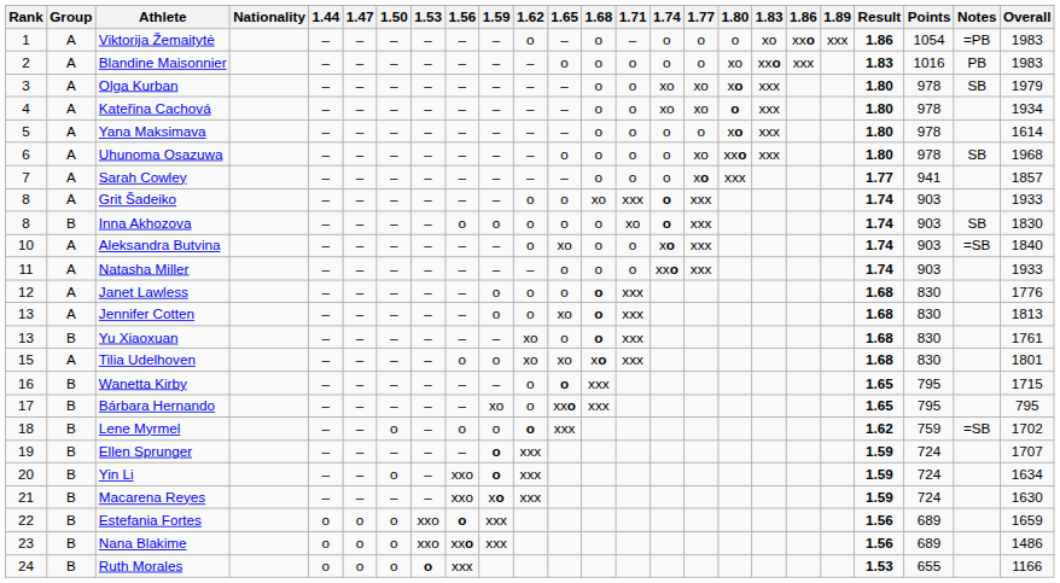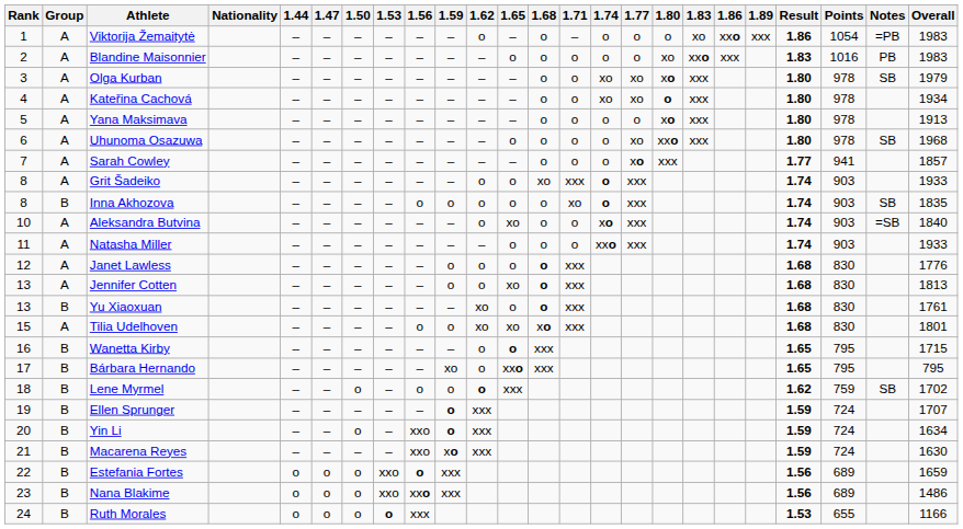 <table class="wikitable sortable" style="text-align:center; font-size:87%">
 <tr>
 <th>Rank</th>
 <th>Group</th>
 <th>Athlete</th>
 <th>Nationality</th>
 <th>1.44</th>
 <th>1.47</th>
 <th>1.50</th>
 <th>1.53</th>
 <th>1.56</th>
 <th>1.59</th>
 <th>1.62</th>
 <th>1.65</th>
 <th>1.68</th>
 <th>1.71</th>
 <th>1.74</th>
 <th>1.77</th>
 <th>1.80</th>
 <th>1.83</th>
 <th>1.86</th>
 <th>1.89</th>
 <th>Result</th>
 <th>Points</th>
 <th>Notes</th>
 <th>Overall</th>
 </tr>
 <tr>
 <td>1</td>
 <td>A</td>
 <td align="left"><a href='#'>Viktorija Žemaitytė</a></td>
 <td align=left></td>
 <td>–</td>
 <td>–</td>
 <td>–</td>
 <td>–</td>
 <td>–</td>
 <td>–</td>
 <td>o</td>
 <td>–</td>
 <td>o</td>
 <td>–</td>
 <td>o</td>
 <td>o</td>
 <td>o</td>
 <td>xo</td>
 <td>xx<strong>o</strong></td>
 <td>xxx</td>
 <td><strong>1.86</strong></td>
 <td>1054</td>
 <td>=PB</td>
 <td>1983</td>
 </tr>
 <tr>
 <td>2</td>
 <td>A</td>
 <td align="left"><a href='#'>Blandine Maisonnier</a></td>
 <td align=left></td>
 <td>–</td>
 <td>–</td>
 <td>–</td>
 <td>–</td>
 <td>–</td>
 <td>–</td>
 <td>–</td>
 <td>o</td>
 <td>o</td>
 <td>o</td>
 <td>o</td>
 <td>o</td>
 <td>xo</td>
 <td>xx<strong>o</strong></td>
 <td>xxx</td>
 <td></td>
 <td><strong>1.83</strong></td>
 <td>1016</td>
 <td>PB</td>
 <td>1983</td>
 </tr>
 <tr>
 <td>3</td>
 <td>A</td>
 <td align="left"><a href='#'>Olga Kurban</a></td>
 <td align=left></td>
 <td>–</td>
 <td>–</td>
 <td>–</td>
 <td>–</td>
 <td>–</td>
 <td>–</td>
 <td>–</td>
 <td>–</td>
 <td>o</td>
 <td>o</td>
 <td>xo</td>
 <td>xo</td>
 <td>x<strong>o</strong></td>
 <td>xxx</td>
 <td></td>
 <td></td>
 <td><strong>1.80</strong></td>
 <td>978</td>
 <td>SB</td>
 <td>1979</td>
 </tr>
 <tr>
 <td>4</td>
 <td>A</td>
 <td align="left"><a href='#'>Kateřina Cachová</a></td>
 <td align=left></td>
 <td>–</td>
 <td>–</td>
 <td>–</td>
 <td>–</td>
 <td>–</td>
 <td>–</td>
 <td>–</td>
 <td>–</td>
 <td>o</td>
 <td>o</td>
 <td>xo</td>
 <td>xo</td>
 <td><strong>o</strong></td>
 <td>xxx</td>
 <td></td>
 <td></td>
 <td><strong>1.80</strong></td>
 <td>978</td>
 <td></td>
 <td>1934</td>
 </tr>
 <tr>
 <td>5</td>
 <td>A</td>
 <td align="left"><a href='#'>Yana Maksimava</a></td>
 <td align=left></td>
 <td>–</td>
 <td>–</td>
 <td>–</td>
 <td>–</td>
 <td>–</td>
 <td>–</td>
 <td>–</td>
 <td>–</td>
 <td>o</td>
 <td>o</td>
 <td>o</td>
 <td>o</td>
 <td>x<strong>o</strong></td>
 <td>xxx</td>
 <td></td>
 <td></td>
 <td><strong>1.80</strong></td>
 <td>978</td>
 <td></td>
-<td>1614</td>
+<td>1913</td>
 </tr>
 <tr>
 <td>6</td>
 <td>A</td>
 <td align="left"><a href='#'>Uhunoma Osazuwa</a></td>
 <td align=left></td>
 <td>–</td>
 <td>–</td>
 <td>–</td>
 <td>–</td>
 <td>–</td>
 <td>–</td>
 <td>–</td>
 <td>o</td>
 <td>o</td>
 <td>o</td>
 <td>o</td>
 <td>xo</td>
 <td>xx<strong>o</strong></td>
 <td>xxx</td>
 <td></td>
 <td></td>
 <td><strong>1.80</strong></td>
 <td>978</td>
 <td>SB</td>
 <td>1968</td>
 </tr>
 <tr>
 <td>7</td>
 <td>A</td>
 <td align="left"><a href='#'>Sarah Cowley</a></td>
 <td align=left></td>
 <td>–</td>
 <td>–</td>
 <td>–</td>
 <td>–</td>
 <td>–</td>
 <td>–</td>
 <td>–</td>
 <td>–</td>
 <td>o</td>
 <td>o</td>
 <td>o</td>
 <td>x<strong>o</strong></td>
 <td>xxx</td>
 <td></td>
 <td></td>
 <td></td>
 <td><strong>1.77</strong></td>
 <td>941</td>
 <td></td>
 <td>1857</td>
 </tr>
 <tr>
 <td>8</td>
 <td>A</td>
 <td align="left"><a href='#'>Grit Šadeiko</a></td>
 <td align=left></td>
 <td>–</td>
 <td>–</td>
 <td>–</td>
 <td>–</td>
 <td>–</td>
 <td>–</td>
 <td>o</td>
 <td>o</td>
 <td>xo</td>
 <td>xxx</td>
 <td><strong>o</strong></td>
 <td>xxx</td>
 <td></td>
 <td></td>
 <td></td>
 <td></td>
 <td><strong>1.74</strong></td>
 <td>903</td>
 <td></td>
 <td>1933</td>
 </tr>
 <tr>
 <td>8</td>
 <td>B</td>
 <td align="left"><a href='#'>Inna Akhozova</a></td>
 <td align=left></td>
 <td>–</td>
 <td>–</td>
 <td>–</td>
 <td>–</td>
 <td>o</td>
 <td>o</td>
 <td>o</td>
 <td>o</td>
 <td>o</td>
 <td>xo</td>
 <td><strong>o</strong></td>
 <td>xxx</td>
 <td></td>
 <td></td>
 <td></td>
 <td></td>
 <td><strong>1.74</strong></td>
 <td>903</td>
 <td>SB</td>
-<td>1830</td>
+<td>1835</td>
 </tr>
 <tr>
 <td>10</td>
 <td>A</td>
 <td align="left"><a href='#'>Aleksandra Butvina</a></td>
 <td align=left></td>
 <td>–</td>
 <td>–</td>
 <td>–</td>
 <td>–</td>
 <td>–</td>
 <td>–</td>
 <td>o</td>
 <td>xo</td>
 <td>o</td>
 <td>o</td>
 <td>x<strong>o</strong></td>
 <td>xxx</td>
 <td></td>
 <td></td>
 <td></td>
 <td></td>
 <td><strong>1.74</strong></td>
 <td>903</td>
 <td>=SB</td>
 <td>1840</td>
 </tr>
 <tr>
 <td>11</td>
 <td>A</td>
 <td align="left"><a href='#'>Natasha Miller</a></td>
 <td align=left></td>
 <td>–</td>
 <td>–</td>
 <td>–</td>
 <td>–</td>
 <td>–</td>
 <td>–</td>
 <td>–</td>
 <td>o</td>
 <td>o</td>
 <td>o</td>
 <td>xx<strong>o</strong></td>
 <td>xxx</td>
 <td></td>
 <td></td>
 <td></td>
 <td></td>
 <td><strong>1.74</strong></td>
 <td>903</td>
 <td></td>
 <td>1933</td>
 </tr>
 <tr>
 <td>12</td>
 <td>A</td>
 <td align="left"><a href='#'>Janet Lawless</a></td>
 <td align=left></td>
 <td>–</td>
 <td>–</td>
 <td>–</td>
 <td>–</td>
 <td>–</td>
 <td>o</td>
 <td>o</td>
 <td>o</td>
 <td><strong>o</strong></td>
 <td>xxx</td>
 <td></td>
 <td></td>
 <td></td>
 <td></td>
 <td></td>
 <td></td>
 <td><strong>1.68</strong></td>
 <td>830</td>
 <td></td>
 <td>1776</td>
 </tr>
 <tr>
 <td>13</td>
 <td>A</td>
 <td align="left"><a href='#'>Jennifer Cotten</a></td>
 <td align=left></td>
 <td>–</td>
 <td>–</td>
 <td>–</td>
 <td>–</td>
 <td>–</td>
 <td>o</td>
 <td>o</td>
 <td>xo</td>
 <td><strong>o</strong></td>
 <td>xxx</td>
 <td></td>
 <td></td>
 <td></td>
 <td></td>
 <td></td>
 <td></td>
 <td><strong>1.68</strong></td>
 <td>830</td>
 <td></td>
 <td>1813</td>
 </tr>
 <tr>
 <td>13</td>
 <td>B</td>
 <td align="left"><a href='#'>Yu Xiaoxuan</a></td>
 <td align=left></td>
 <td>–</td>
 <td>–</td>
 <td>–</td>
 <td>–</td>
 <td>–</td>
 <td>–</td>
 <td>xo</td>
 <td>o</td>
 <td><strong>o</strong></td>
 <td>xxx</td>
 <td></td>
 <td></td>
 <td></td>
 <td></td>
 <td></td>
 <td></td>
 <td><strong>1.68</strong></td>
 <td>830</td>
 <td></td>
 <td>1761</td>
 </tr>
 <tr>
 <td>15</td>
 <td>A</td>
 <td align="left"><a href='#'>Tilia Udelhoven</a></td>
 <td align=left></td>
 <td>–</td>
 <td>–</td>
 <td>–</td>
 <td>–</td>
 <td>o</td>
 <td>o</td>
 <td>xo</td>
 <td>xo</td>
 <td>x<strong>o</strong></td>
 <td>xxx</td>
 <td></td>
 <td></td>
 <td></td>
 <td></td>
 <td></td>
 <td></td>
 <td><strong>1.68</strong></td>
 <td>830</td>
 <td></td>
 <td>1801</td>
 </tr>
 <tr>
 <td>16</td>
 <td>B</td>
 <td align="left"><a href='#'>Wanetta Kirby</a></td>
 <td align=left></td>
 <td>–</td>
 <td>–</td>
 <td>–</td>
 <td>–</td>
 <td>–</td>
 <td>–</td>
 <td>o</td>
 <td><strong>o</strong></td>
 <td>xxx</td>
 <td></td>
 <td></td>
 <td></td>
 <td></td>
 <td></td>
 <td></td>
 <td></td>
 <td><strong>1.65</strong></td>
 <td>795</td>
 <td></td>
 <td>1715</td>
 </tr>
 <tr>
 <td>17</td>
 <td>B</td>
 <td align="left"><a href='#'>Bárbara Hernando</a></td>
 <td align=left></td>
 <td>–</td>
 <td>–</td>
 <td>–</td>
 <td>–</td>
 <td>–</td>
 <td>xo</td>
 <td>o</td>
 <td>xx<strong>o</strong></td>
 <td>xxx</td>
 <td></td>
 <td></td>
 <td></td>
 <td></td>
 <td></td>
 <td></td>
 <td></td>
 <td><strong>1.65</strong></td>
 <td>795</td>
 <td></td>
 <td>795</td>
 </tr>
 <tr>
 <td>18</td>
 <td>B</td>
 <td align="left"><a href='#'>Lene Myrmel</a></td>
 <td align=left></td>
 <td>–</td>
 <td>–</td>
 <td>o</td>
 <td>–</td>
 <td>o</td>
 <td>o</td>
 <td><strong>o</strong></td>
 <td>xxx</td>
 <td></td>
 <td></td>
 <td></td>
 <td></td>
 <td></td>
 <td></td>
 <td></td>
 <td></td>
 <td><strong>1.62</strong></td>
 <td>759</td>
-<td>=SB</td>
+<td>SB</td>
 <td>1702</td>
 </tr>
 <tr>
 <td>19</td>
 <td>B</td>
 <td align="left"><a href='#'>Ellen Sprunger</a></td>
 <td align=left></td>
 <td>–</td>
 <td>–</td>
 <td>–</td>
 <td>–</td>
 <td>–</td>
 <td><strong>o</strong></td>
 <td>xxx</td>
 <td></td>
 <td></td>
 <td></td>
 <td></td>
 <td></td>
 <td></td>
 <td></td>
 <td></td>
 <td></td>
 <td><strong>1.59</strong></td>
 <td>724</td>
 <td></td>
 <td>1707</td>
 </tr>
 <tr>
 <td>20</td>
 <td>B</td>
 <td align="left"><a href='#'>Yin Li</a></td>
 <td align=left></td>
 <td>–</td>
 <td>–</td>
 <td>o</td>
 <td>–</td>
 <td>xxo</td>
 <td><strong>o</strong></td>
 <td>xxx</td>
 <td></td>
 <td></td>
 <td></td>
 <td></td>
 <td></td>
 <td></td>
 <td></td>
 <td></td>
 <td></td>
 <td><strong>1.59</strong></td>
 <td>724</td>
 <td></td>
 <td>1634</td>
 </tr>
 <tr>
 <td>21</td>
 <td>B</td>
 <td align="left"><a href='#'>Macarena Reyes</a></td>
 <td align=left></td>
 <td>–</td>
 <td>–</td>
 <td>–</td>
 <td>–</td>
 <td>xxo</td>
 <td>x<strong>o</strong></td>
 <td>xxx</td>
 <td></td>
 <td></td>
 <td></td>
 <td></td>
 <td></td>
 <td></td>
 <td></td>
 <td></td>
 <td></td>
 <td><strong>1.59</strong></td>
 <td>724</td>
 <td></td>
 <td>1630</td>
 </tr>
 <tr>
 <td>22</td>
 <td>B</td>
 <td align="left"><a href='#'>Estefania Fortes</a></td>
 <td align=left></td>
 <td>o</td>
 <td>o</td>
 <td>o</td>
 <td>xxo</td>
 <td><strong>o</strong></td>
 <td>xxx</td>
 <td></td>
 <td></td>
 <td></td>
 <td></td>
 <td></td>
 <td></td>
 <td></td>
 <td></td>
 <td></td>
 <td></td>
 <td><strong>1.56</strong></td>
 <td>689</td>
 <td></td>
 <td>1659</td>
 </tr>
 <tr>
 <td>23</td>
 <td>B</td>
 <td align="left"><a href='#'>Nana Blakime</a></td>
 <td align=left></td>
 <td>o</td>
 <td>o</td>
 <td>o</td>
 <td>xxo</td>
 <td>xx<strong>o</strong></td>
 <td>xxx</td>
 <td></td>
 <td></td>
 <td></td>
 <td></td>
 <td></td>
 <td></td>
 <td></td>
 <td></td>
 <td></td>
 <td></td>
 <td><strong>1.56</strong></td>
 <td>689</td>
 <td></td>
 <td>1486</td>
 </tr>
 <tr>
 <td>24</td>
 <td>B</td>
 <td align="left"><a href='#'>Ruth Morales</a></td>
 <td align=left></td>
 <td>o</td>
 <td>o</td>
 <td>o</td>
 <td><strong>o</strong></td>
 <td>xxx</td>
 <td></td>
 <td></td>
 <td></td>
 <td></td>
 <td></td>
 <td></td>
 <td></td>
 <td></td>
 <td></td>
 <td></td>
 <td></td>
 <td><strong>1.53</strong></td>
 <td>655</td>
 <td></td>
 <td>1166</td>
 </tr>
 </table>
